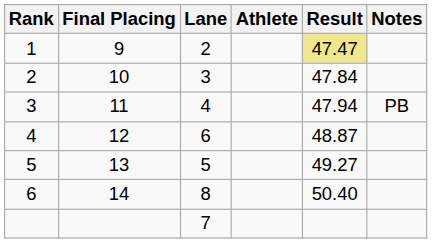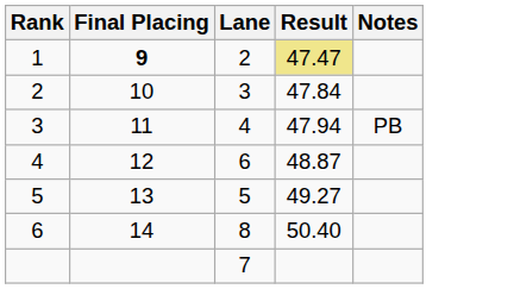 <table class="wikitable sortable" style="text-align:center">
 <tr>
 <th>Rank</th>
 <th>Final Placing</th>
 <th>Lane</th>
-<th>Athlete</th>
 <th>Result</th>
 <th>Notes</th>
 </tr>
 <tr>
 <td>1</td>
-<td>9</td>
+<td><strong>9</strong></td>
 <td>2</td>
-<td align=left></td>
 <td style="background: khaki;">47.47</td>
 <td></td>
 </tr>
 <tr>
 <td>2</td>
 <td>10</td>
 <td>3</td>
-<td align=left></td>
 <td>47.84</td>
 <td></td>
 </tr>
 <tr>
 <td>3</td>
 <td>11</td>
 <td>4</td>
-<td align=left></td>
 <td>47.94</td>
 <td>PB</td>
 </tr>
 <tr>
 <td>4</td>
 <td>12</td>
 <td>6</td>
-<td align=left></td>
 <td>48.87</td>
 <td></td>
 </tr>
 <tr>
 <td>5</td>
 <td>13</td>
 <td>5</td>
-<td align=left></td>
 <td>49.27</td>
 <td></td>
 </tr>
 <tr>
 <td>6</td>
 <td>14</td>
 <td>8</td>
-<td align=left></td>
 <td>50.40</td>
 <td></td>
 </tr>
 <tr>
 <td></td>
 <td></td>
 <td>7</td>
-<td align=left></td>
 <td></td>
 <td></td>
 </tr>
 </table>
